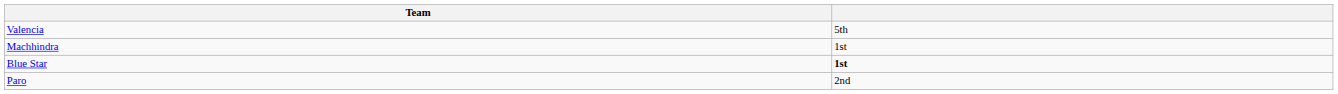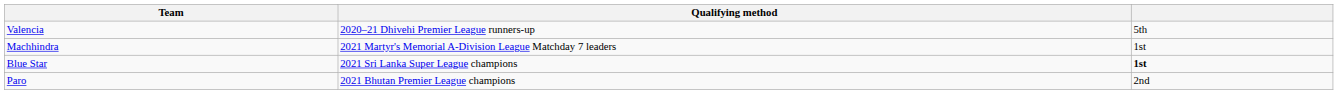 <table class="wikitable" style="table-layout:fixed;width:100%;">
 <tr>
 <th width=25%>Team</th>
+<th width=60%>Qualifying method</th>
 <th width=15%> </th>
 </tr>
 <tr>
 <td> <a href='#'>Valencia</a></td>
+<td><a href='#'>2020–21 Dhivehi Premier League</a> runners-up</td>
 <td>5th </td>
 </tr>
 <tr>
 <td> <a href='#'>Machhindra</a></td>
+<td><a href='#'>2021 Martyr's Memorial A-Division League</a> Matchday 7 leaders</td>
 <td>1st</td>
 </tr>
 <tr>
 <td> <a href='#'>Blue Star</a></td>
+<td><a href='#'>2021 Sri Lanka Super League</a> champions</td>
 <td><strong>1st</strong></td>
 </tr>
 <tr>
 <td> <a href='#'>Paro</a></td>
+<td><a href='#'>2021 Bhutan Premier League</a> champions</td>
 <td>2nd </td>
 </tr>
 </table>
